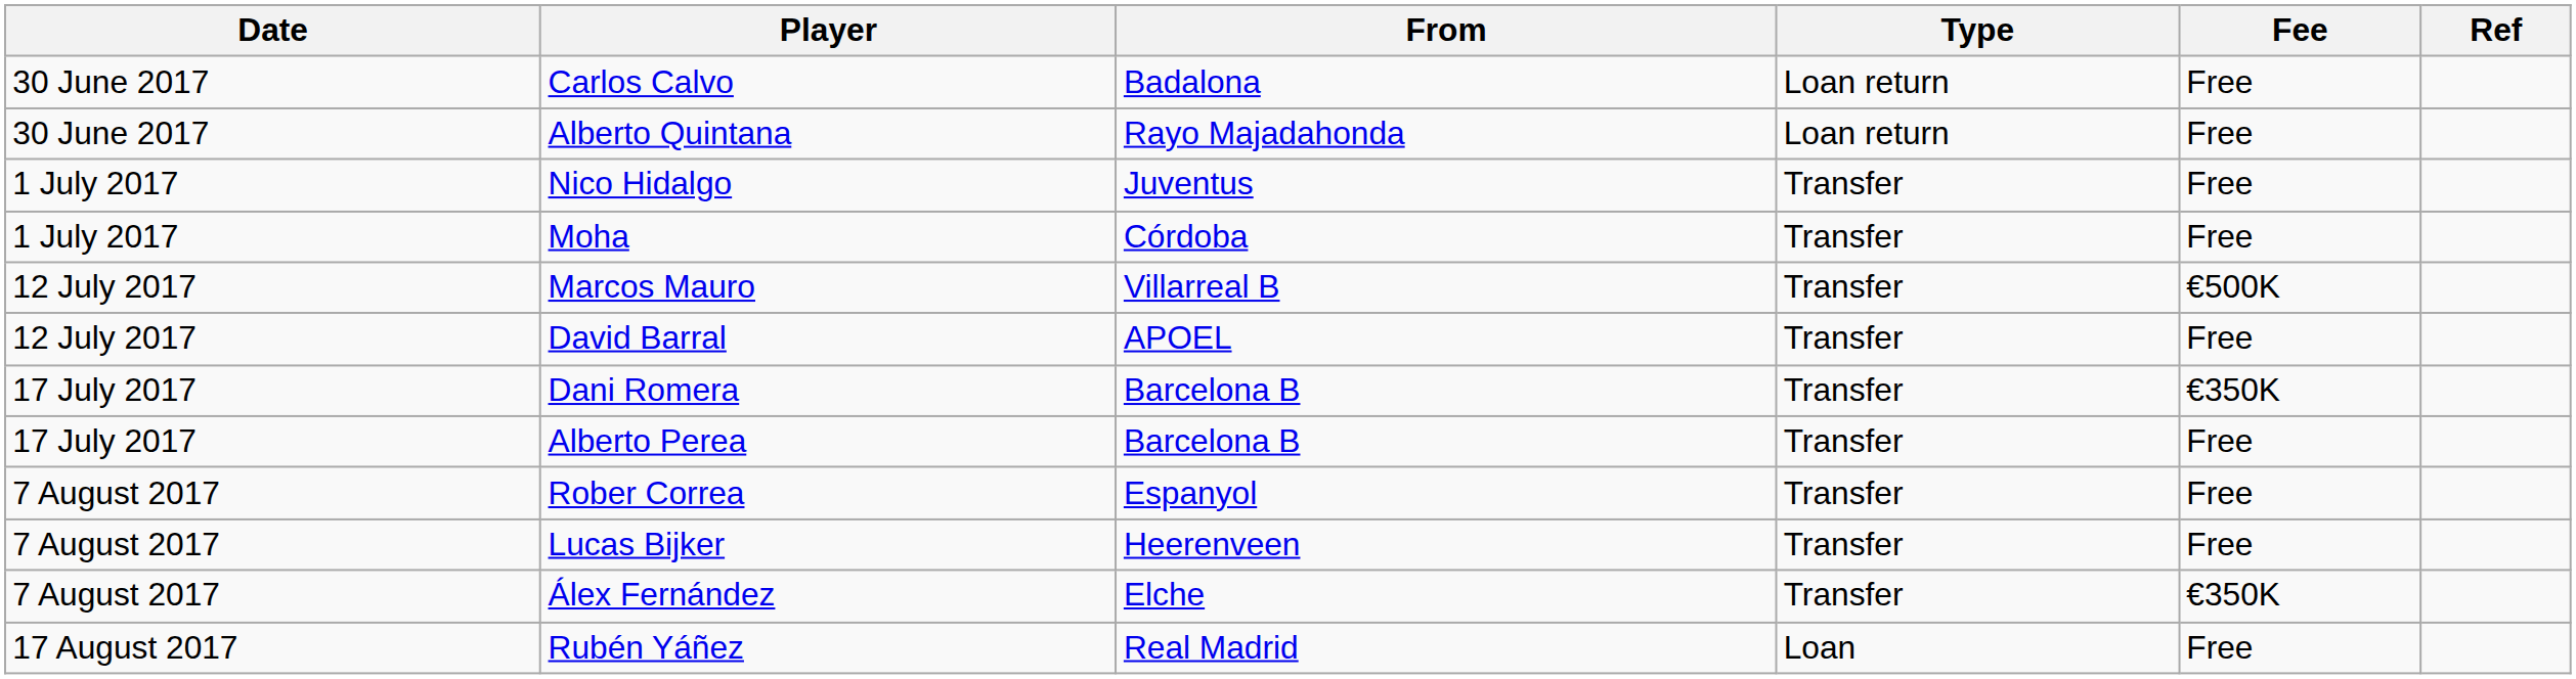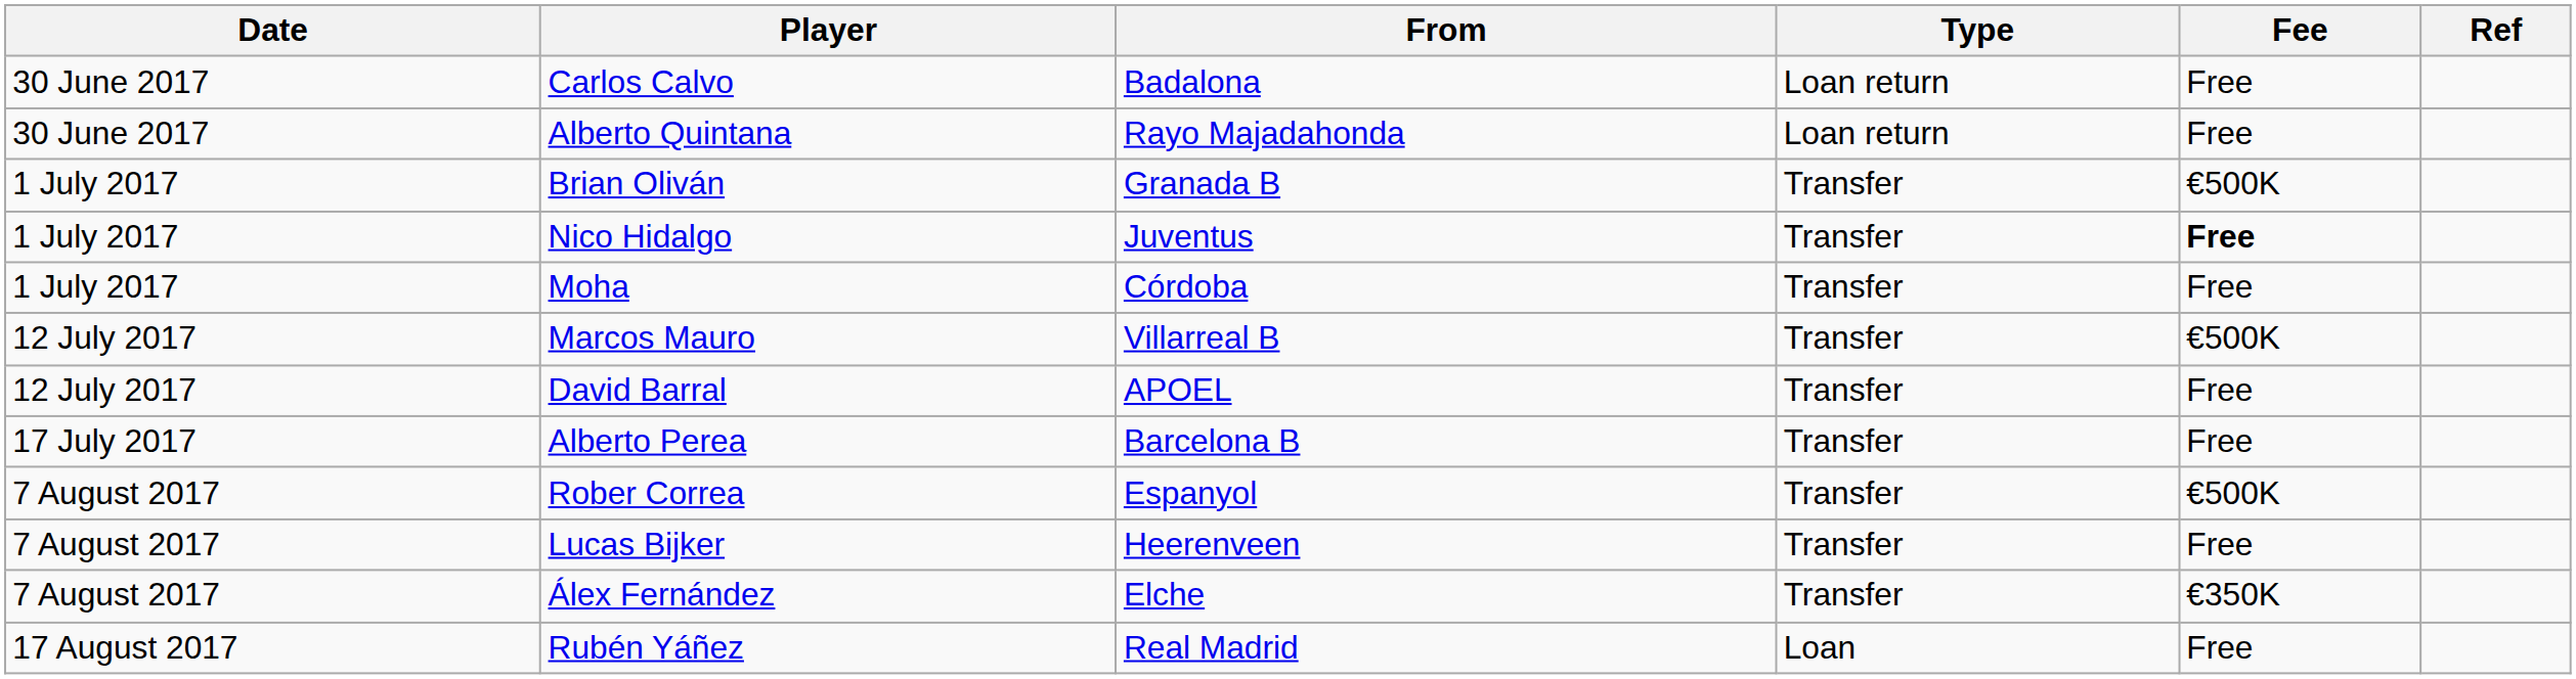 <table class="wikitable" style="width:80%;">
 <tr>
 <th><strong>Date</strong></th>
 <th><strong>Player</strong></th>
 <th><strong>From</strong></th>
 <th><strong>Type</strong></th>
 <th><strong>Fee</strong></th>
 <th><strong>Ref</strong></th>
 </tr>
 <tr>
 <td>30 June 2017</td>
 <td> <a href='#'>Carlos Calvo</a></td>
 <td> <a href='#'>Badalona</a></td>
 <td>Loan return</td>
 <td>Free</td>
 <td></td>
 </tr>
 <tr>
 <td>30 June 2017</td>
 <td> <a href='#'>Alberto Quintana</a></td>
 <td> <a href='#'>Rayo Majadahonda</a></td>
 <td>Loan return</td>
 <td>Free</td>
 <td></td>
 </tr>
 <tr>
 <td>1 July 2017</td>
+<td> <a href='#'>Brian Oliván</a></td>
+<td> <a href='#'>Granada B</a></td>
+<td>Transfer</td>
+<td>€500K</td>
+<td></td>
+</tr>
+<tr>
+<td>1 July 2017</td>
 <td> <a href='#'>Nico Hidalgo</a></td>
 <td> <a href='#'>Juventus</a></td>
 <td>Transfer</td>
-<td>Free</td>
+<td><strong>Free</strong></td>
 <td></td>
 </tr>
 <tr>
 <td>1 July 2017</td>
 <td> <a href='#'>Moha</a></td>
 <td> <a href='#'>Córdoba</a></td>
 <td>Transfer</td>
 <td>Free</td>
 <td></td>
 </tr>
 <tr>
 <td>12 July 2017</td>
 <td> <a href='#'>Marcos Mauro</a></td>
 <td> <a href='#'>Villarreal B</a></td>
 <td>Transfer</td>
 <td>€500K</td>
 <td></td>
 </tr>
 <tr>
 <td>12 July 2017</td>
 <td> <a href='#'>David Barral</a></td>
 <td> <a href='#'>APOEL</a></td>
 <td>Transfer</td>
 <td>Free</td>
 <td></td>
 </tr>
 <tr>
 <td>17 July 2017</td>
-<td> <a href='#'>Dani Romera</a></td>
-<td> <a href='#'>Barcelona B</a></td>
-<td>Transfer</td>
-<td>€350K</td>
-<td></td>
-</tr>
-<tr>
-<td>17 July 2017</td>
 <td> <a href='#'>Alberto Perea</a></td>
 <td> <a href='#'>Barcelona B</a></td>
 <td>Transfer</td>
 <td>Free</td>
 <td></td>
 </tr>
 <tr>
 <td>7 August 2017</td>
 <td> <a href='#'>Rober Correa</a></td>
 <td> <a href='#'>Espanyol</a></td>
 <td>Transfer</td>
-<td>Free</td>
+<td>€500K</td>
 <td></td>
 </tr>
 <tr>
 <td>7 August 2017</td>
 <td> <a href='#'>Lucas Bijker</a></td>
 <td> <a href='#'>Heerenveen</a></td>
 <td>Transfer</td>
 <td>Free</td>
 <td></td>
 </tr>
 <tr>
 <td>7 August 2017</td>
 <td> <a href='#'>Álex Fernández</a></td>
 <td> <a href='#'>Elche</a></td>
 <td>Transfer</td>
 <td>€350K</td>
 <td></td>
 </tr>
 <tr>
 <td>17 August 2017</td>
 <td> <a href='#'>Rubén Yáñez</a></td>
 <td> <a href='#'>Real Madrid</a></td>
 <td>Loan</td>
 <td>Free</td>
 <td></td>
 </tr>
 </table>
